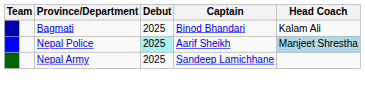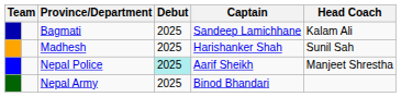 <table class="wikitable">
 <tr>
 <th colspan="2">Team</th>
 <th>Province/Department</th>
 <th>Debut</th>
 <th>Captain</th>
 <th>Head Coach</th>
 </tr>
 <tr>
 <td style="background:#0000AF"></td>
 <td></td>
 <td><a href='#'>Bagmati</a></td>
 <td>2025</td>
-<td><a href='#'>Binod Bhandari</a></td>
+<td><a href='#'>Sandeep Lamichhane</a></td>
 <td>Kalam Ali</td>
+</tr>
+<tr>
+<td style="background:Orange"></td>
+<td></td>
+<td><a href='#'>Madhesh</a></td>
+<td>2025</td>
+<td><a href='#'>Harishanker Shah</a></td>
+<td>Sunil Sah</td>
 </tr>
 <tr>
 <td style="background:Blue"></td>
 <td></td>
 <td><a href='#'>Nepal Police</a></td>
 <td style="background: paleturquoise;">2025</td>
 <td><a href='#'>Aarif Sheikh</a></td>
-<td style="background: lightblue;">Manjeet Shrestha</td>
+<td>Manjeet Shrestha</td>
 </tr>
 <tr>
 <td style="background:darkgreen"></td>
 <td></td>
 <td><a href='#'>Nepal Army</a></td>
 <td>2025</td>
-<td><a href='#'>Sandeep Lamichhane</a></td>
+<td><a href='#'>Binod Bhandari</a></td>
 <td></td>
 </tr>
 </table>
